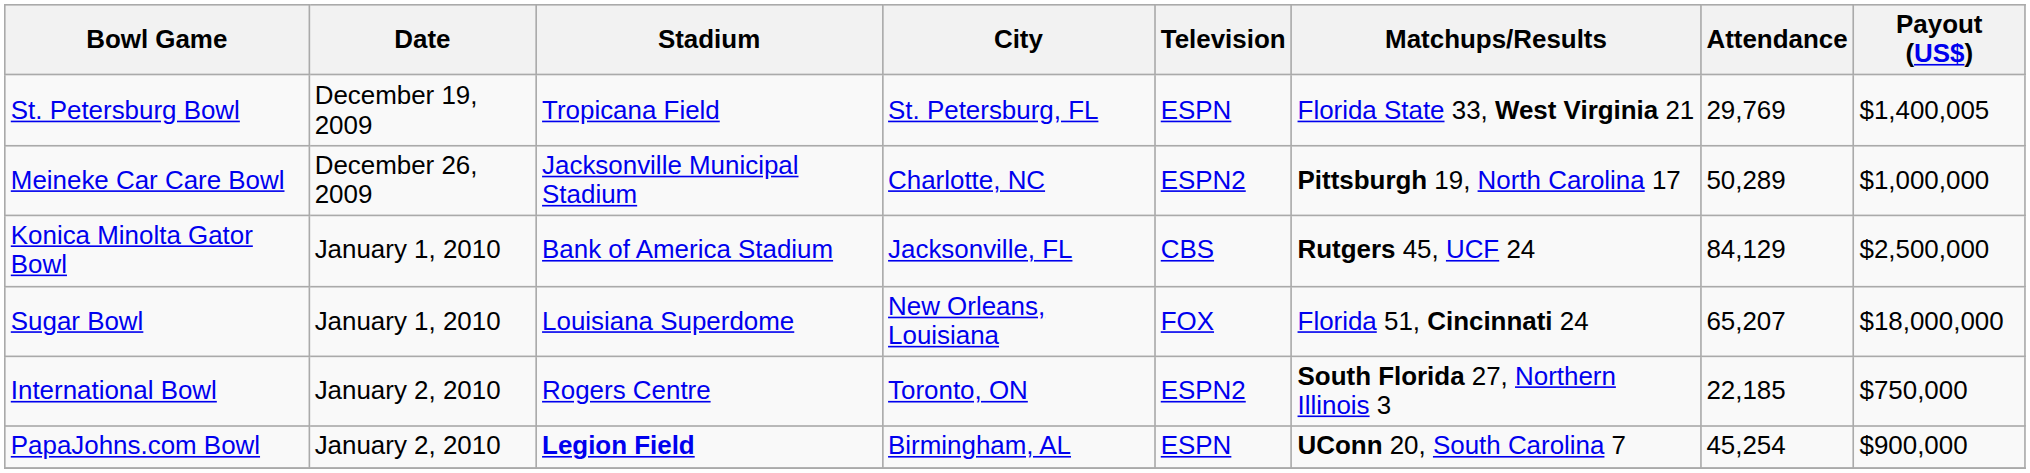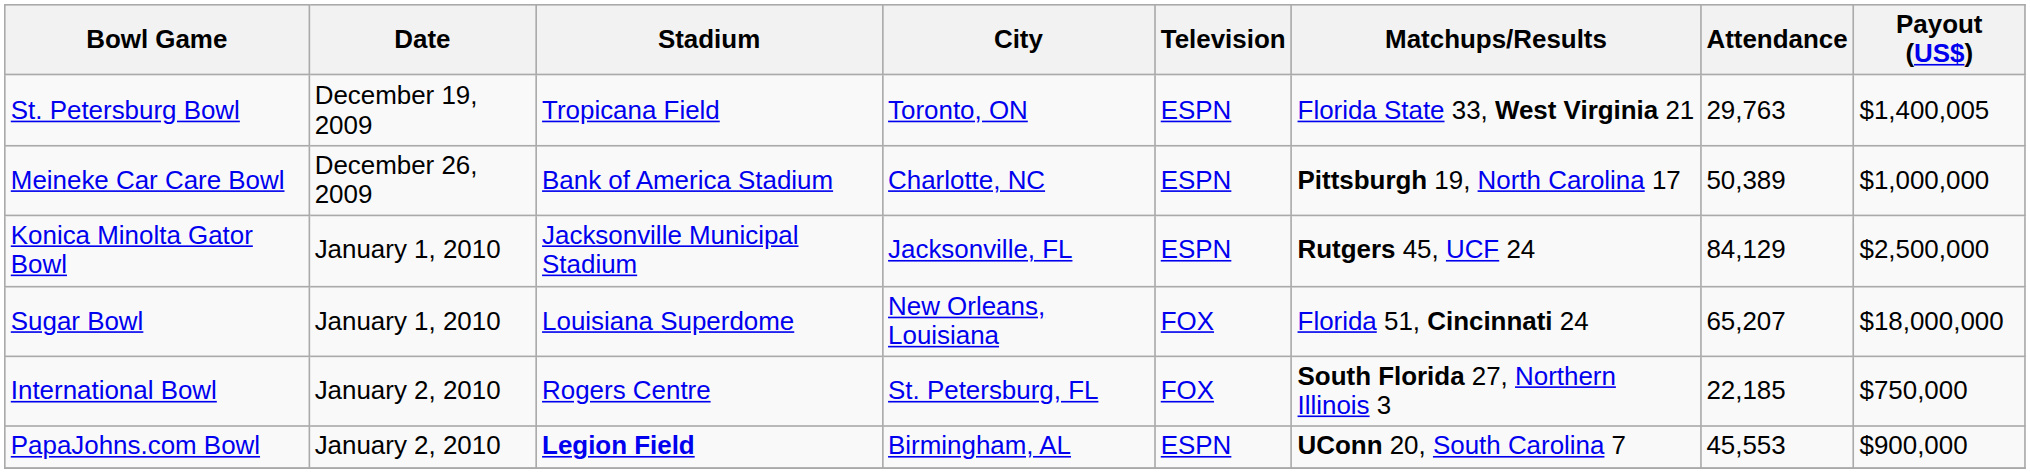 <table class="wikitable">
 <tr>
 <th>Bowl Game</th>
 <th>Date</th>
 <th>Stadium</th>
 <th>City</th>
 <th>Television</th>
 <th>Matchups/Results</th>
 <th>Attendance</th>
 <th>Payout (<a href='#'>US$</a>)</th>
 </tr>
 <tr>
 <td><a href='#'>St. Petersburg Bowl</a></td>
 <td>December 19, 2009</td>
 <td><a href='#'>Tropicana Field</a></td>
-<td><a href='#'>St. Petersburg, FL</a></td>
+<td><a href='#'>Toronto, ON</a></td>
 <td><a href='#'>ESPN</a></td>
 <td><a href='#'>Florida State</a> 33, <strong>West Virginia</strong> 21</td>
-<td>29,769</td>
+<td>29,763</td>
 <td>$1,400,005</td>
 </tr>
 <tr>
 <td><a href='#'>Meineke Car Care Bowl</a></td>
 <td>December 26, 2009</td>
-<td><a href='#'>Jacksonville Municipal Stadium</a></td>
+<td><a href='#'>Bank of America Stadium</a></td>
 <td><a href='#'>Charlotte, NC</a></td>
-<td><a href='#'>ESPN2</a></td>
+<td><a href='#'>ESPN</a></td>
 <td><strong>Pittsburgh</strong> 19, <a href='#'>North Carolina</a> 17</td>
-<td>50,289</td>
+<td>50,389</td>
 <td>$1,000,000</td>
 </tr>
 <tr>
 <td><a href='#'>Konica Minolta Gator Bowl</a></td>
 <td>January 1, 2010</td>
-<td><a href='#'>Bank of America Stadium</a></td>
+<td><a href='#'>Jacksonville Municipal Stadium</a></td>
 <td><a href='#'>Jacksonville, FL</a></td>
-<td><a href='#'>CBS</a></td>
+<td><a href='#'>ESPN</a></td>
 <td><strong>Rutgers</strong> 45, <a href='#'>UCF</a> 24</td>
 <td>84,129</td>
 <td>$2,500,000</td>
 </tr>
 <tr>
 <td><a href='#'>Sugar Bowl</a></td>
 <td>January 1, 2010</td>
 <td><a href='#'>Louisiana Superdome</a></td>
 <td><a href='#'>New Orleans, Louisiana</a></td>
 <td><a href='#'>FOX</a></td>
 <td><a href='#'>Florida</a> 51, <strong>Cincinnati</strong> 24</td>
 <td>65,207</td>
 <td>$18,000,000</td>
 </tr>
 <tr>
 <td><a href='#'>International Bowl</a></td>
 <td>January 2, 2010</td>
 <td><a href='#'>Rogers Centre</a></td>
-<td><a href='#'>Toronto, ON</a></td>
-<td><a href='#'>ESPN2</a></td>
+<td><a href='#'>St. Petersburg, FL</a></td>
+<td><a href='#'>FOX</a></td>
 <td><strong>South Florida</strong> 27, <a href='#'>Northern Illinois</a> 3</td>
 <td>22,185</td>
 <td>$750,000</td>
 </tr>
 <tr>
 <td><a href='#'>PapaJohns.com Bowl</a></td>
 <td>January 2, 2010</td>
 <td><strong><a href='#'>Legion Field</a></strong></td>
 <td><a href='#'>Birmingham, AL</a></td>
 <td><a href='#'>ESPN</a></td>
 <td><strong>UConn</strong> 20, <a href='#'>South Carolina</a> 7</td>
-<td>45,254</td>
+<td>45,553</td>
 <td>$900,000</td>
 </tr>
 <tr>
 </tr>
 </table>
